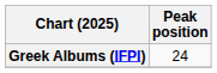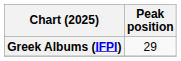 <table class="wikitable sortable plainrowheaders" style="text-align:center;">
 <tr>
 <th>Chart (2025)</th>
 <th>Peak<br>position</th>
 </tr>
 <tr>
 <th scope="row">Greek Albums (<a href='#'>IFPI</a>)</th>
-<td>24</td>
+<td>29</td>
 </tr>
 <tr>
 </tr>
 </table>
